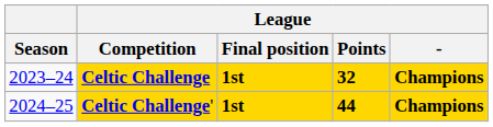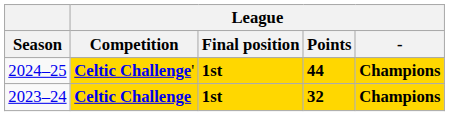 <table class="wikitable">
 <tr>
 <th></th>
 <th colspan="4">League</th>
 </tr>
 <tr>
 <th>Season</th>
 <th>Competition</th>
 <th>Final position</th>
 <th>Points</th>
 <th>-</th>
 </tr>
 <tr>
+<td><a href='#'>2024–25</a></td>
+<td style="background: gold"><strong><a href='#'>Celtic Challenge</a></strong>'</td>
+<td style="background: gold"><strong>1st</strong></td>
+<td style="background: gold"><strong>44</strong></td>
+<td style="background: gold"><strong>Champions</strong></td>
+</tr>
+<tr>
 <td><a href='#'>2023–24</a></td>
 <td style="background: gold"><strong><a href='#'>Celtic Challenge</a></strong></td>
 <td style="background: gold"><strong>1st</strong></td>
 <td style="background: gold"><strong>32</strong></td>
 <td style="background: gold"><strong>Champions</strong></td>
 </tr>
-<tr>
-<td><a href='#'>2024–25</a></td>
-<td style="background: gold"><strong><a href='#'>Celtic Challenge</a></strong>'</td>
-<td style="background: gold"><strong>1st</strong></td>
-<td style="background: gold"><strong>44</strong></td>
-<td style="background: gold"><strong>Champions</strong></td>
-</tr>
 </table>
